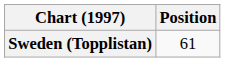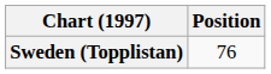 <table class="wikitable plainrowheaders" style="text-align:center">
 <tr>
 <th scope="col">Chart (1997)</th>
 <th scope="col">Position</th>
 </tr>
 <tr>
 <th scope="row">Sweden (Topplistan)</th>
-<td>61</td>
+<td>76</td>
 </tr>
 </table>
